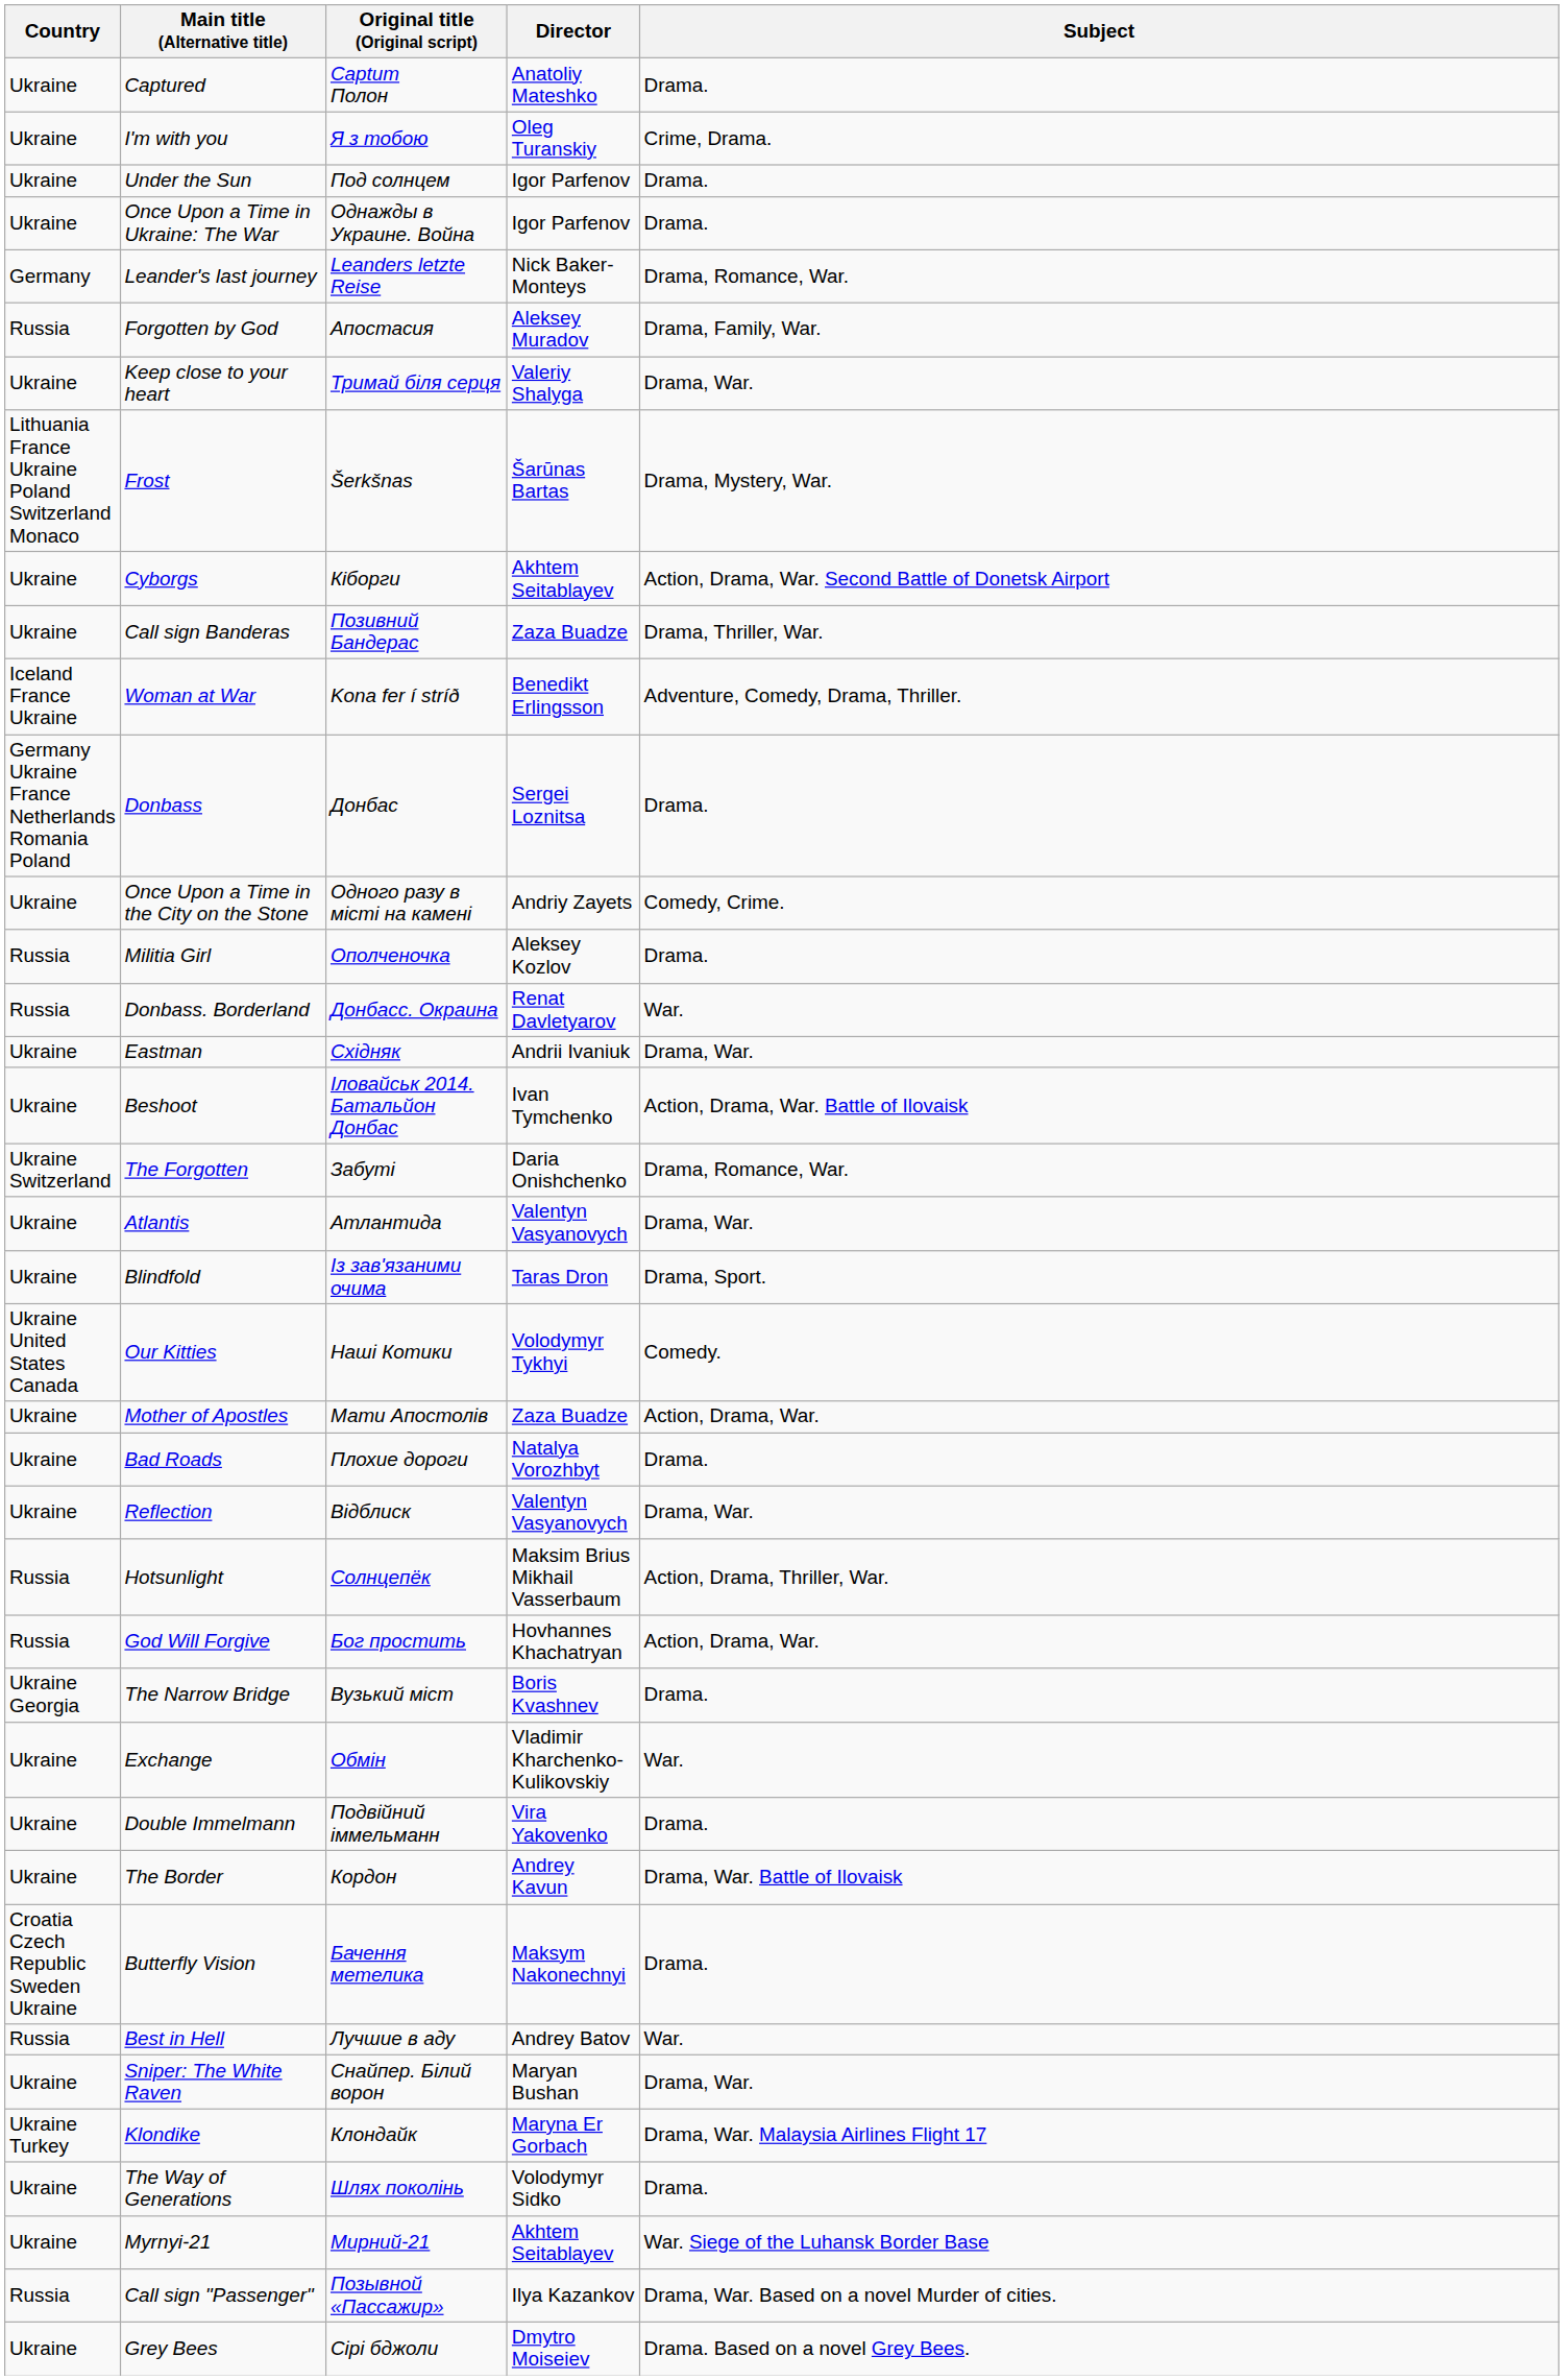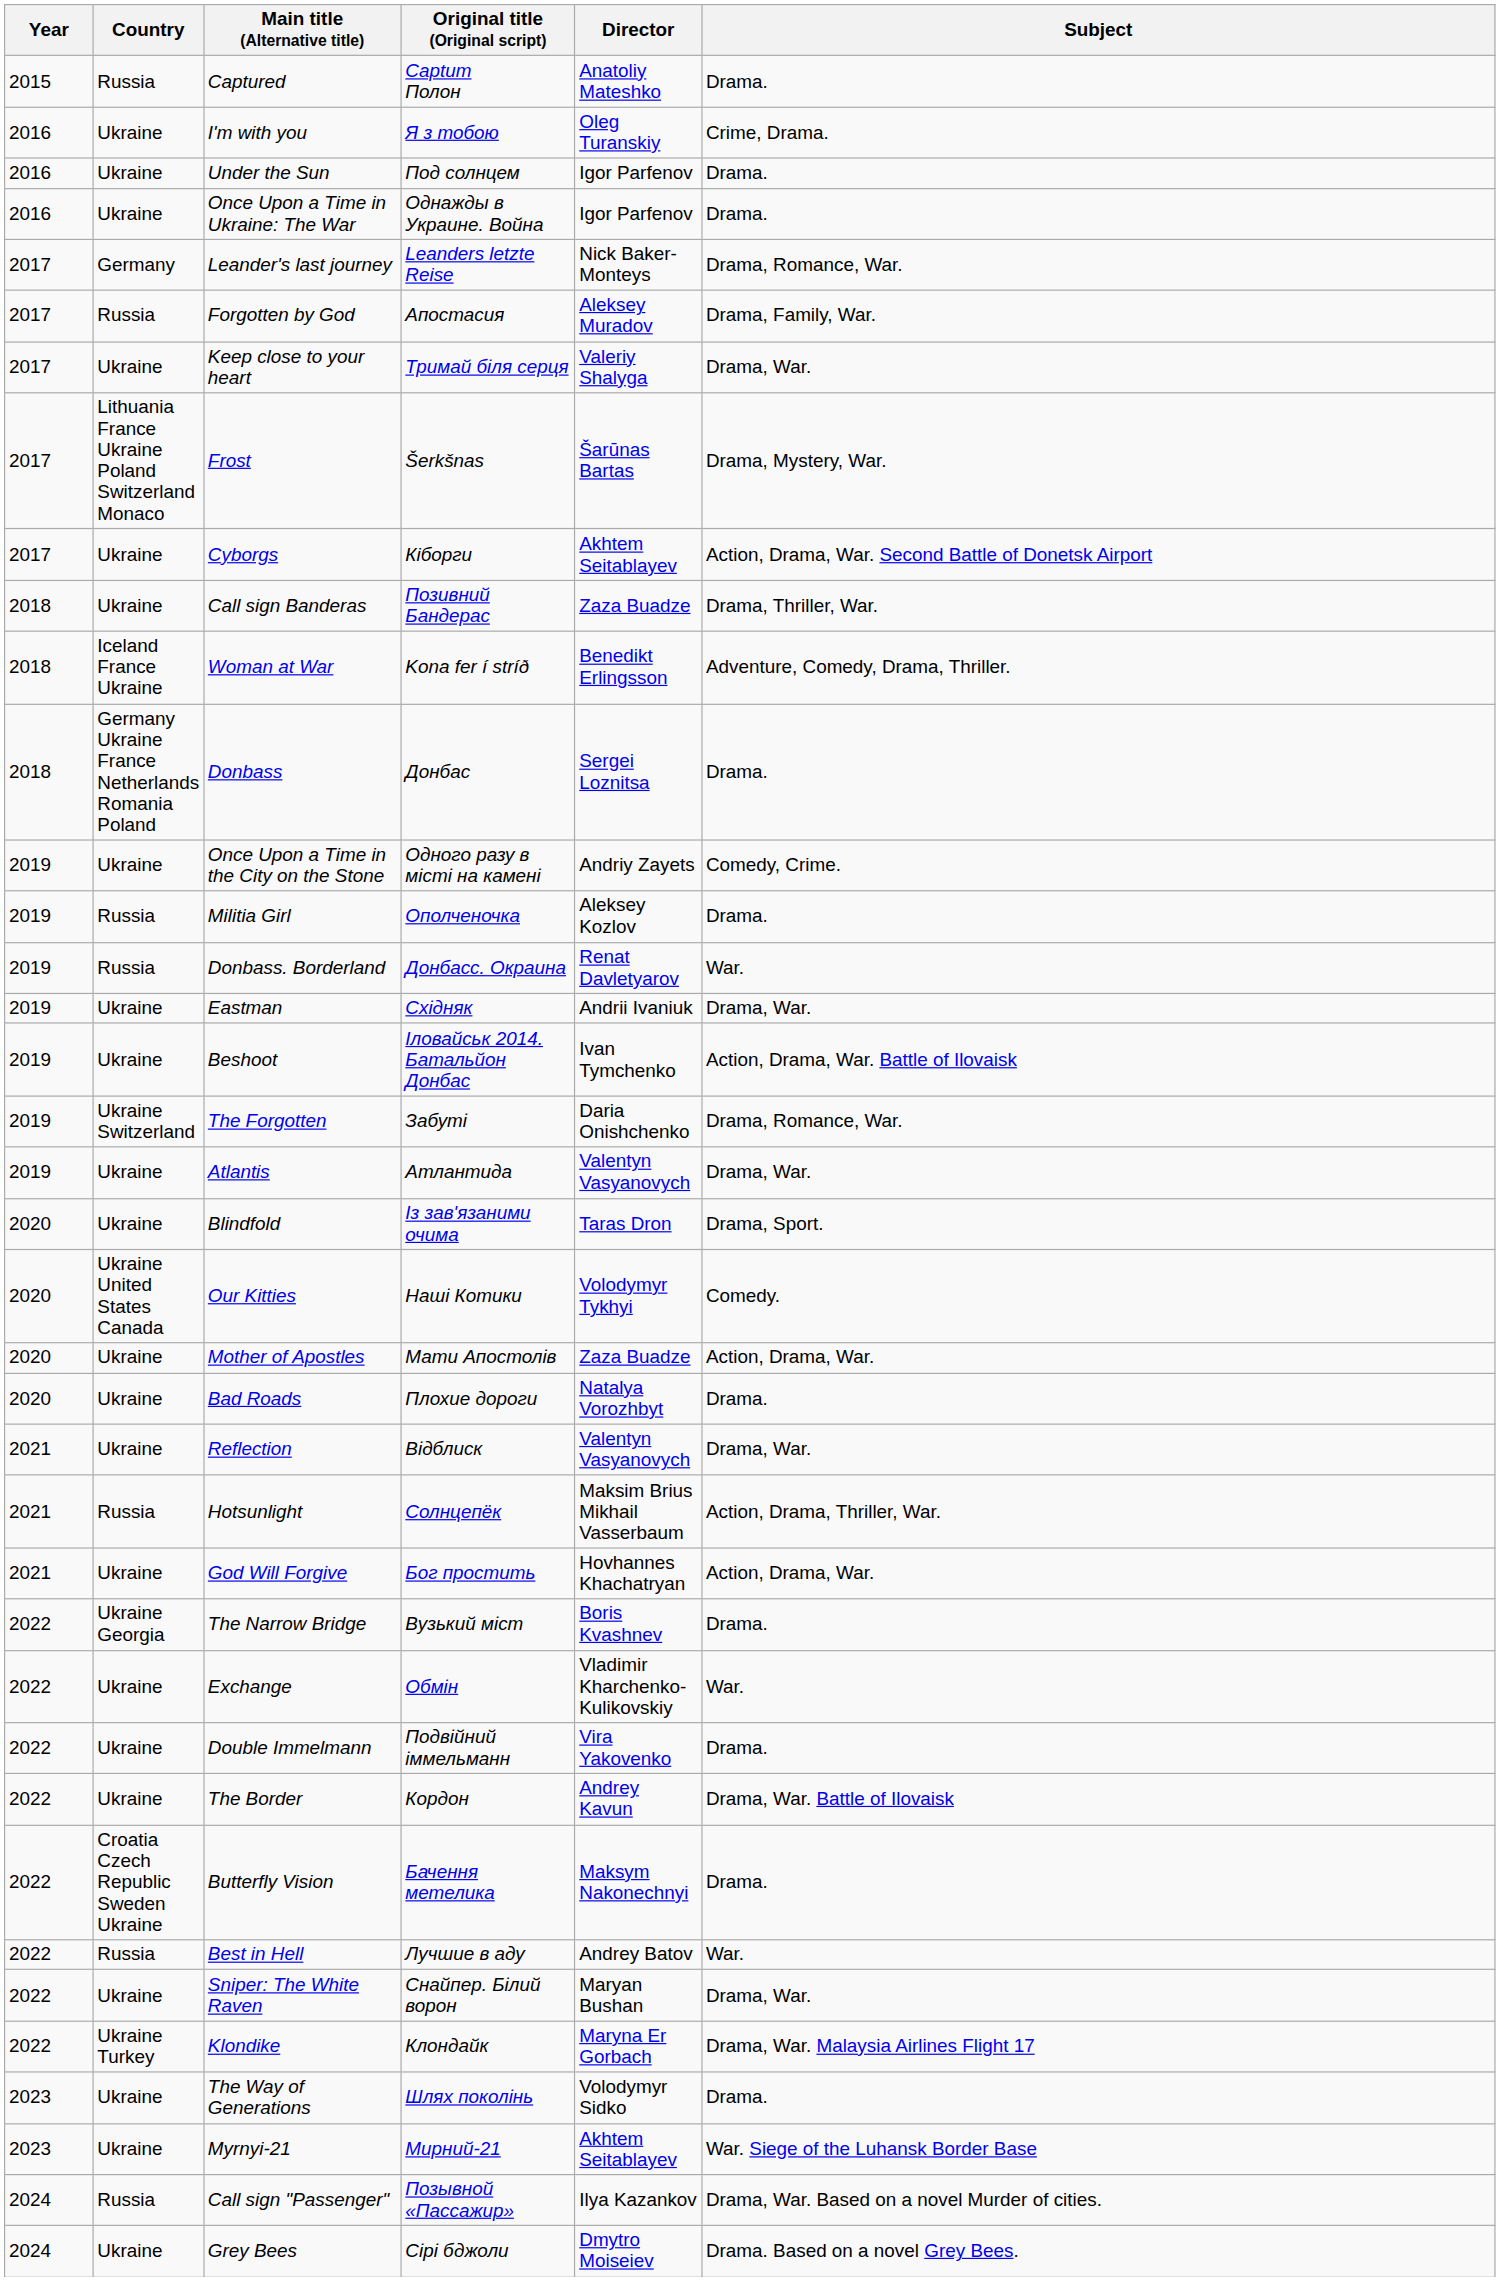 <table class="wikitable sortable" style="width:100%;">
 <tr>
+<th>Year</th>
 <th width= 80>Country</th>
 <th class="unsortable" style="width:160px;">Main title<br><small>(Alternative title)</small></th>
 <th class="unsortable" style="width:140px;">Original title<br><small>(Original script)</small></th>
 <th width=100>Director</th>
 <th class="unsortable">Subject</th>
 </tr>
 <tr>
-<td>Ukraine</td>
+<td>2015</td>
+<td>Russia</td>
 <td><em>Captured</em></td>
 <td><em><a href='#'>Captum</a></em><br><em>Полон</em></td>
 <td><a href='#'>Anatoliy Mateshko</a></td>
 <td>Drama.</td>
 </tr>
 <tr>
+<td>2016</td>
 <td>Ukraine</td>
 <td><em>I'm with you</em></td>
 <td><em><a href='#'>Я з тобою</a></em></td>
 <td><a href='#'>Oleg Turanskiy</a></td>
 <td>Crime, Drama.</td>
 </tr>
 <tr>
+<td>2016</td>
 <td>Ukraine</td>
 <td><em>Under the Sun</em></td>
 <td><em>Под солнцем</em></td>
 <td>Igor Parfenov</td>
 <td>Drama.</td>
 </tr>
 <tr>
+<td>2016</td>
 <td>Ukraine</td>
 <td><em>Once Upon a Time in Ukraine: The War</em></td>
 <td><em>Однажды в Украине. Война</em></td>
 <td>Igor Parfenov</td>
 <td>Drama.</td>
 </tr>
 <tr>
+<td>2017</td>
 <td>Germany</td>
 <td><em>Leander's last journey</em></td>
 <td><em><a href='#'>Leanders letzte Reise</a></em></td>
 <td>Nick Baker-Monteys</td>
 <td>Drama, Romance, War.</td>
 </tr>
 <tr>
+<td>2017</td>
 <td>Russia</td>
 <td><em>Forgotten by God</em></td>
 <td><em>Апостасия</em></td>
 <td><a href='#'>Aleksey Muradov</a></td>
 <td>Drama, Family, War.</td>
 </tr>
 <tr>
+<td>2017</td>
 <td>Ukraine</td>
 <td><em>Keep close to your heart</em></td>
 <td><em><a href='#'>Тримай біля серця</a></em></td>
 <td><a href='#'>Valeriy Shalyga</a></td>
 <td>Drama, War.</td>
 </tr>
 <tr>
+<td>2017</td>
 <td>Lithuania<br>France<br>Ukraine<br>Poland<br>Switzerland<br>Monaco</td>
 <td><em><a href='#'>Frost</a></em></td>
 <td><em>Šerkšnas</em></td>
 <td><a href='#'>Šarūnas Bartas</a></td>
 <td>Drama, Mystery, War.</td>
 </tr>
 <tr>
+<td>2017</td>
 <td>Ukraine</td>
 <td><em><a href='#'>Cyborgs</a></em></td>
 <td><em>Кiборги</em></td>
 <td><a href='#'>Akhtem Seitablayev</a></td>
 <td>Action, Drama, War. <a href='#'>Second Battle of Donetsk Airport</a></td>
 </tr>
 <tr>
+<td>2018</td>
 <td>Ukraine</td>
 <td><em>Call sign Banderas</em></td>
 <td><em><a href='#'>Позивний Бандерас</a></em></td>
 <td><a href='#'>Zaza Buadze</a></td>
 <td>Drama, Thriller, War.</td>
 </tr>
 <tr>
+<td>2018</td>
 <td>Iceland<br>France<br>Ukraine</td>
 <td><em><a href='#'>Woman at War</a></em></td>
 <td><em>Kona fer í stríð</em></td>
 <td><a href='#'>Benedikt Erlingsson</a></td>
 <td>Adventure, Comedy, Drama, Thriller.</td>
 </tr>
 <tr>
+<td>2018</td>
 <td>Germany<br>Ukraine<br>France<br>Netherlands<br>Romania<br>Poland</td>
 <td><em><a href='#'>Donbass</a></em></td>
 <td><em>Донбас</em></td>
 <td><a href='#'>Sergei Loznitsa</a></td>
 <td>Drama.</td>
 </tr>
 <tr>
+<td>2019</td>
 <td>Ukraine</td>
 <td><em>Once Upon a Time in the City on the Stone</em></td>
 <td><em>Одного разу в місті на камені</em></td>
 <td>Andriy Zayets</td>
 <td>Comedy, Crime.</td>
 </tr>
 <tr>
+<td>2019</td>
 <td>Russia</td>
 <td><em>Militia Girl</em></td>
 <td><em><a href='#'>Ополченочка</a></em></td>
 <td>Aleksey Kozlov</td>
 <td>Drama.</td>
 </tr>
 <tr>
+<td>2019</td>
 <td>Russia</td>
 <td><em>Donbass. Borderland</em></td>
 <td><em><a href='#'>Донбасс. Окраина</a></em></td>
 <td><a href='#'>Renat Davletyarov</a></td>
 <td>War.</td>
 </tr>
 <tr>
+<td>2019</td>
 <td>Ukraine</td>
 <td><em>Eastman</em></td>
 <td><em><a href='#'>Східняк</a></em></td>
 <td>Andrii Ivaniuk</td>
 <td>Drama, War.</td>
 </tr>
 <tr>
+<td>2019</td>
 <td>Ukraine</td>
 <td><em>Beshoot</em></td>
 <td><em><a href='#'>Іловайськ 2014. Батальйон Донбас</a></em></td>
 <td>Ivan Tymchenko</td>
 <td>Action, Drama, War. <a href='#'>Battle of Ilovaisk</a></td>
 </tr>
 <tr>
+<td>2019</td>
 <td>Ukraine<br>Switzerland</td>
 <td><em><a href='#'>The Forgotten</a></em></td>
 <td><em>Забуті</em></td>
 <td>Daria Onishchenko</td>
 <td>Drama, Romance, War.</td>
 </tr>
 <tr>
+<td>2019</td>
 <td>Ukraine</td>
 <td><em><a href='#'>Atlantis</a></em></td>
 <td><em>Атлантида</em></td>
 <td><a href='#'>Valentyn Vasyanovych</a></td>
 <td>Drama, War.</td>
 </tr>
 <tr>
+<td>2020</td>
 <td>Ukraine</td>
 <td><em>Blindfold</em></td>
 <td><em><a href='#'>Із зав'язаними очима</a></em></td>
 <td><a href='#'>Taras Dron</a></td>
 <td>Drama, Sport.</td>
 </tr>
 <tr>
+<td>2020</td>
 <td>Ukraine<br>United States<br>Canada</td>
 <td><em><a href='#'>Our Kitties</a></em></td>
 <td><em>Наші Котики</em></td>
 <td><a href='#'>Volodymyr Tykhyi</a></td>
 <td>Comedy.</td>
 </tr>
 <tr>
+<td>2020</td>
 <td>Ukraine</td>
 <td><em><a href='#'>Mother of Apostles</a></em></td>
 <td><em>Мати Апостолів</em></td>
 <td><a href='#'>Zaza Buadze</a></td>
 <td>Action, Drama, War.</td>
 </tr>
 <tr>
+<td>2020</td>
 <td>Ukraine</td>
 <td><em><a href='#'>Bad Roads</a></em></td>
 <td><em>Плохие дороги</em></td>
 <td><a href='#'>Natalya Vorozhbyt</a></td>
 <td>Drama.</td>
 </tr>
 <tr>
+<td>2021</td>
 <td>Ukraine</td>
 <td><em><a href='#'>Reflection</a></em></td>
 <td><em>Відблиск</em></td>
 <td><a href='#'>Valentyn Vasyanovych</a></td>
 <td>Drama, War.</td>
 </tr>
 <tr>
+<td>2021</td>
 <td>Russia</td>
 <td><em>Hotsunlight</em></td>
 <td><em><a href='#'>Солнцепёк</a></em></td>
 <td>Maksim Brius<br>Mikhail Vasserbaum</td>
 <td>Action, Drama, Thriller, War.</td>
 </tr>
 <tr>
-<td>Russia</td>
+<td>2021</td>
+<td>Ukraine</td>
 <td><em><a href='#'>God Will Forgive</a></em></td>
 <td><em><a href='#'>Бог простить</a></em></td>
 <td>Hovhannes Khachatryan</td>
 <td>Action, Drama, War.</td>
 </tr>
 <tr>
+<td>2022</td>
 <td>Ukraine<br>Georgia</td>
 <td><em>The Narrow Bridge</em></td>
 <td><em>Вузький міст</em></td>
 <td><a href='#'>Boris Kvashnev</a></td>
 <td>Drama.</td>
 </tr>
 <tr>
+<td>2022</td>
 <td>Ukraine</td>
 <td><em>Exchange</em></td>
 <td><em><a href='#'>Обмін</a></em></td>
 <td>Vladimir Kharchenko-Kulikovskiy</td>
 <td>War.</td>
 </tr>
 <tr>
+<td>2022</td>
 <td>Ukraine</td>
 <td><em>Double Immelmann</em></td>
 <td><em>Подвійний іммельманн</em></td>
 <td><a href='#'>Vira Yakovenko</a></td>
 <td>Drama.</td>
 </tr>
 <tr>
+<td>2022</td>
 <td>Ukraine</td>
 <td><em>The Border</em></td>
 <td><em>Кордон</em></td>
 <td><a href='#'>Andrey Kavun</a></td>
 <td>Drama, War. <a href='#'>Battle of Ilovaisk</a></td>
 </tr>
 <tr>
+<td>2022</td>
 <td>Croatia<br>Czech Republic<br>Sweden<br>Ukraine</td>
 <td><em>Butterfly Vision</em></td>
 <td><em><a href='#'>Бачення метелика</a></em></td>
 <td><a href='#'>Maksym Nakonechnyi</a></td>
 <td>Drama.</td>
 </tr>
 <tr>
+<td>2022</td>
 <td>Russia</td>
 <td><em><a href='#'>Best in Hell</a></em></td>
 <td><em>Лучшие в аду</em></td>
 <td>Andrey Batov</td>
 <td>War.</td>
 </tr>
 <tr>
+<td>2022</td>
 <td>Ukraine</td>
 <td><em><a href='#'>Sniper: The White Raven</a></em></td>
 <td><em>Снайпер. Білий ворон</em></td>
 <td>Maryan Bushan</td>
 <td>Drama, War.</td>
 </tr>
 <tr>
+<td>2022</td>
 <td>Ukraine<br>Turkey</td>
 <td><em><a href='#'>Klondike</a></em></td>
 <td><em>Клондайк</em></td>
 <td><a href='#'>Maryna Er Gorbach</a></td>
 <td>Drama, War. <a href='#'>Malaysia Airlines Flight 17</a></td>
 </tr>
 <tr>
+<td>2023</td>
 <td>Ukraine</td>
 <td><em>The Way of Generations</em></td>
 <td><em><a href='#'>Шлях поколінь</a></em></td>
 <td>Volodymyr Sidko</td>
 <td>Drama.</td>
 </tr>
 <tr>
+<td>2023</td>
 <td>Ukraine</td>
 <td><em>Myrnyi-21</em></td>
 <td><em><a href='#'>Мирний-21</a></em></td>
 <td><a href='#'>Akhtem Seitablayev</a></td>
 <td>War. <a href='#'>Siege of the Luhansk Border Base</a></td>
 </tr>
 <tr>
+<td>2024</td>
 <td>Russia</td>
 <td><em>Call sign "Passenger"</em></td>
 <td><em><a href='#'>Позывной «Пассажир»</a></em></td>
 <td>Ilya Kazankov</td>
 <td>Drama, War. Based on a novel Murder of cities.</td>
 </tr>
 <tr>
+<td>2024</td>
 <td>Ukraine</td>
 <td><em>Grey Bees</em></td>
 <td><em>Сірі бджоли</em></td>
 <td><a href='#'>Dmytro Moiseiev</a></td>
 <td>Drama. Based on a novel <a href='#'>Grey Bees</a>.</td>
 </tr>
 </table>
